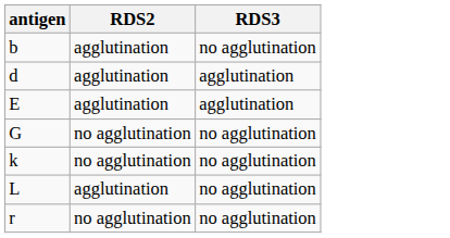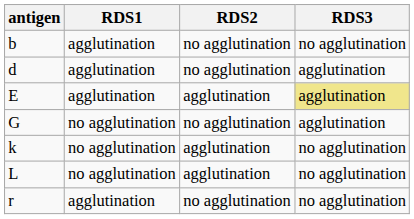 <table class="wikitable">
 <tr>
 <th>antigen</th>
+<th>RDS1</th>
 <th>RDS2</th>
 <th>RDS3</th>
 </tr>
 <tr>
 <td>b</td>
 <td>agglutination</td>
 <td>no agglutination</td>
+<td>no agglutination</td>
 </tr>
 <tr>
 <td>d</td>
 <td>agglutination</td>
+<td>no agglutination</td>
 <td>agglutination</td>
 </tr>
 <tr>
 <td>E</td>
 <td>agglutination</td>
 <td>agglutination</td>
+<td style="background: khaki;">agglutination</td>
 </tr>
 <tr>
 <td>G</td>
 <td>no agglutination</td>
 <td>no agglutination</td>
+<td>agglutination</td>
 </tr>
 <tr>
 <td>k</td>
 <td>no agglutination</td>
+<td>agglutination</td>
 <td>no agglutination</td>
 </tr>
 <tr>
 <td>L</td>
+<td>no agglutination</td>
 <td>agglutination</td>
 <td>no agglutination</td>
 </tr>
 <tr>
 <td>r</td>
+<td>agglutination</td>
 <td>no agglutination</td>
 <td>no agglutination</td>
 </tr>
 </table>
